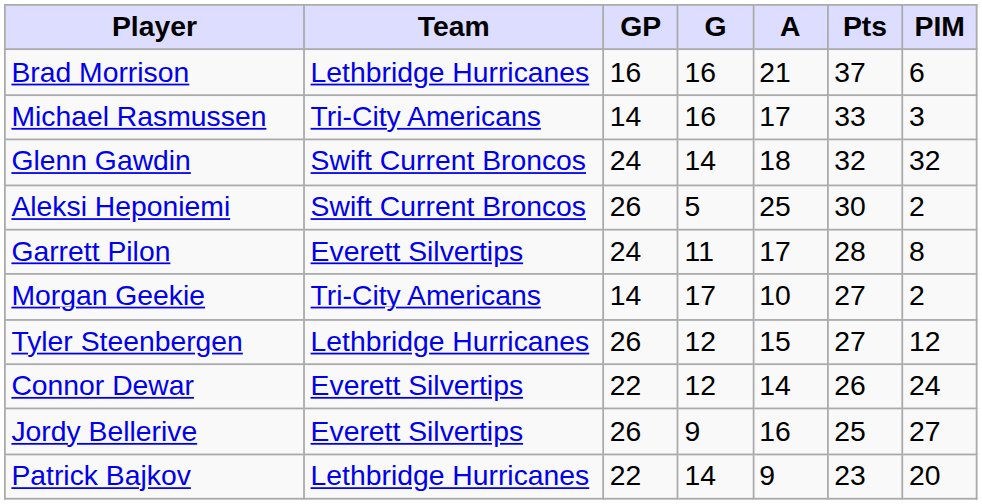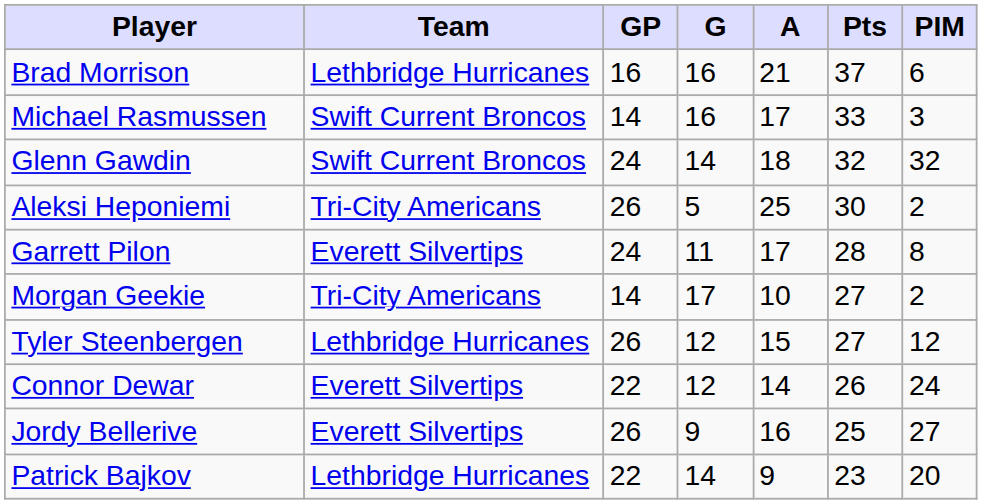 <table class="wikitable">
 <tr>
 <th style="background:#ddf; width:30%;">Player</th>
 <th style="background:#ddf; width:30%;">Team</th>
 <th style="background:#ddf; width:7.5%;">GP</th>
 <th style="background:#ddf; width:7.5%;">G</th>
 <th style="background:#ddf; width:7.5%;">A</th>
 <th style="background:#ddf; width:7.5%;">Pts</th>
 <th style="background:#ddf; width:7.5%;">PIM</th>
 </tr>
 <tr>
 <td><a href='#'>Brad Morrison</a></td>
 <td><a href='#'>Lethbridge Hurricanes</a></td>
 <td>16</td>
 <td>16</td>
 <td>21</td>
 <td>37</td>
 <td>6</td>
 </tr>
 <tr>
 <td><a href='#'>Michael Rasmussen</a></td>
-<td><a href='#'>Tri-City Americans</a></td>
+<td><a href='#'>Swift Current Broncos</a></td>
 <td>14</td>
 <td>16</td>
 <td>17</td>
 <td>33</td>
 <td>3</td>
 </tr>
 <tr>
 <td><a href='#'>Glenn Gawdin</a></td>
 <td><a href='#'>Swift Current Broncos</a></td>
 <td>24</td>
 <td>14</td>
 <td>18</td>
 <td>32</td>
 <td>32</td>
 </tr>
 <tr>
 <td><a href='#'>Aleksi Heponiemi</a></td>
-<td><a href='#'>Swift Current Broncos</a></td>
+<td><a href='#'>Tri-City Americans</a></td>
 <td>26</td>
 <td>5</td>
 <td>25</td>
 <td>30</td>
 <td>2</td>
 </tr>
 <tr>
 <td><a href='#'>Garrett Pilon</a></td>
 <td><a href='#'>Everett Silvertips</a></td>
 <td>24</td>
 <td>11</td>
 <td>17</td>
 <td>28</td>
 <td>8</td>
 </tr>
 <tr>
 <td><a href='#'>Morgan Geekie</a></td>
 <td><a href='#'>Tri-City Americans</a></td>
 <td>14</td>
 <td>17</td>
 <td>10</td>
 <td>27</td>
 <td>2</td>
 </tr>
 <tr>
 <td><a href='#'>Tyler Steenbergen</a></td>
 <td><a href='#'>Lethbridge Hurricanes</a></td>
 <td>26</td>
 <td>12</td>
 <td>15</td>
 <td>27</td>
 <td>12</td>
 </tr>
 <tr>
 <td><a href='#'>Connor Dewar</a></td>
 <td><a href='#'>Everett Silvertips</a></td>
 <td>22</td>
 <td>12</td>
 <td>14</td>
 <td>26</td>
 <td>24</td>
 </tr>
 <tr>
 <td><a href='#'>Jordy Bellerive</a></td>
 <td><a href='#'>Everett Silvertips</a></td>
 <td>26</td>
 <td>9</td>
 <td>16</td>
 <td>25</td>
 <td>27</td>
 </tr>
 <tr>
 <td><a href='#'>Patrick Bajkov</a></td>
 <td><a href='#'>Lethbridge Hurricanes</a></td>
 <td>22</td>
 <td>14</td>
 <td>9</td>
 <td>23</td>
 <td>20</td>
 </tr>
 </table>
